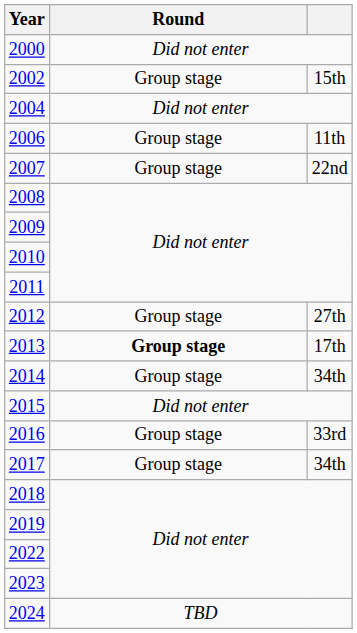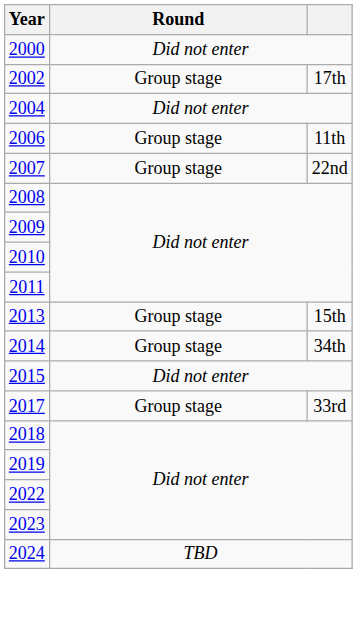 <table class="wikitable" style="text-align: center; font-size:90%">
 <tr>
 <th>Year</th>
 <th style="width:200px">Round</th>
 <th></th>
 </tr>
 <tr>
 <td><a href='#'>2000</a></td>
 <td colspan="2"><em>Did not enter</em></td>
 </tr>
 <tr>
 <td><a href='#'>2002</a></td>
 <td>Group stage</td>
-<td>15th</td>
+<td>17th</td>
 </tr>
 <tr>
 <td><a href='#'>2004</a></td>
 <td colspan="2"><em>Did not enter</em></td>
 </tr>
 <tr>
 <td><a href='#'>2006</a></td>
 <td>Group stage</td>
 <td>11th</td>
 </tr>
 <tr>
 <td><a href='#'>2007</a></td>
 <td>Group stage</td>
 <td>22nd</td>
 </tr>
 <tr>
 <td><a href='#'>2008</a></td>
 <td colspan="2" rowspan="4"><em>Did not enter</em></td>
 </tr>
 <tr>
 <td><a href='#'>2009</a></td>
 </tr>
 <tr>
 <td><a href='#'>2010</a></td>
 </tr>
 <tr>
 <td><a href='#'>2011</a></td>
 </tr>
 <tr>
-<td><a href='#'>2012</a></td>
+<td><a href='#'>2013</a></td>
 <td>Group stage</td>
-<td>27th</td>
-</tr>
-<tr>
-<td><a href='#'>2013</a></td>
-<td><strong>Group stage</strong></td>
-<td>17th</td>
+<td>15th</td>
 </tr>
 <tr>
 <td><a href='#'>2014</a></td>
 <td>Group stage</td>
 <td>34th</td>
 </tr>
 <tr>
 <td><a href='#'>2015</a></td>
 <td colspan="2"><em>Did not enter</em></td>
 </tr>
 <tr>
-<td><a href='#'>2016</a></td>
+<td><a href='#'>2017</a></td>
 <td>Group stage</td>
 <td>33rd</td>
-</tr>
-<tr>
-<td><a href='#'>2017</a></td>
-<td>Group stage</td>
-<td>34th</td>
 </tr>
 <tr>
 <td><a href='#'>2018</a></td>
 <td colspan="2" rowspan="4"><em>Did not enter</em></td>
 </tr>
 <tr>
 <td><a href='#'>2019</a></td>
 </tr>
 <tr>
 <td><a href='#'>2022</a></td>
 </tr>
 <tr>
 <td><a href='#'>2023</a></td>
 </tr>
 <tr>
 <td><a href='#'>2024</a></td>
 <td colspan="2"><em>TBD</em></td>
 </tr>
 </table>
